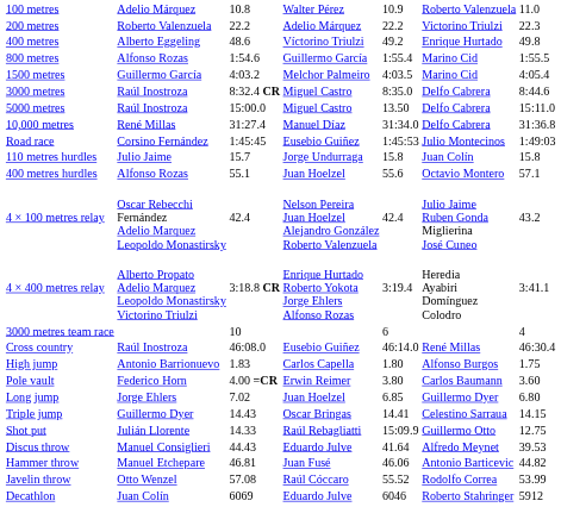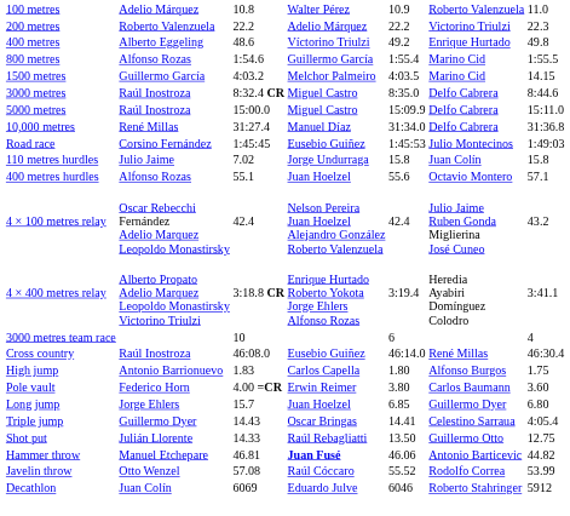 <table>
 <tr>
 <td><a href='#'>100 metres</a></td>
 <td><a href='#'>Adelio Márquez</a><br> </td>
 <td>10.8</td>
 <td><a href='#'>Walter Pérez</a><br> </td>
 <td>10.9</td>
 <td><a href='#'>Roberto Valenzuela</a><br> </td>
 <td>11.0</td>
 </tr>
 <tr>
 <td><a href='#'>200 metres</a></td>
 <td><a href='#'>Roberto Valenzuela</a><br> </td>
 <td>22.2</td>
 <td><a href='#'>Adelio Márquez</a><br> </td>
 <td>22.2</td>
 <td><a href='#'>Victorino Triulzi</a><br> </td>
 <td>22.3</td>
 </tr>
 <tr>
 <td><a href='#'>400 metres</a></td>
 <td><a href='#'>Alberto Eggeling</a><br> </td>
 <td>48.6</td>
 <td><a href='#'>Víctorino Triulzi</a><br> </td>
 <td>49.2</td>
 <td><a href='#'>Enrique Hurtado</a><br> </td>
 <td>49.8</td>
 </tr>
 <tr>
 <td><a href='#'>800 metres</a></td>
 <td><a href='#'>Alfonso Rozas</a><br> </td>
 <td>1:54.6</td>
 <td><a href='#'>Guillermo García</a><br> </td>
 <td>1:55.4</td>
 <td><a href='#'>Marino Cid</a><br> </td>
 <td>1:55.5</td>
 </tr>
 <tr>
 <td><a href='#'>1500 metres</a></td>
 <td><a href='#'>Guillermo García</a><br> </td>
 <td>4:03.2</td>
 <td><a href='#'>Melchor Palmeiro</a><br> </td>
 <td>4:03.5</td>
 <td><a href='#'>Marino Cid</a><br> </td>
-<td>4:05.4</td>
+<td>14.15</td>
 </tr>
 <tr>
 <td><a href='#'>3000 metres</a></td>
 <td><a href='#'>Raúl Inostroza</a><br> </td>
 <td>8:32.4 <strong>CR</strong></td>
 <td><a href='#'>Miguel Castro</a><br> </td>
 <td>8:35.0</td>
 <td><a href='#'>Delfo Cabrera</a><br> </td>
 <td>8:44.6</td>
 </tr>
 <tr>
 <td><a href='#'>5000 metres</a></td>
 <td><a href='#'>Raúl Inostroza</a><br> </td>
 <td>15:00.0</td>
 <td><a href='#'>Miguel Castro</a><br> </td>
-<td>13.50</td>
+<td>15:09.9</td>
 <td><a href='#'>Delfo Cabrera</a><br> </td>
 <td>15:11.0</td>
 </tr>
 <tr>
 <td><a href='#'>10,000 metres</a></td>
 <td><a href='#'>René Millas</a><br> </td>
 <td>31:27.4</td>
 <td><a href='#'>Manuel Díaz</a><br> </td>
 <td>31:34.0</td>
 <td><a href='#'>Delfo Cabrera</a><br> </td>
 <td>31:36.8</td>
 </tr>
 <tr>
 <td><a href='#'>Road race</a></td>
 <td><a href='#'>Corsino Fernández</a><br> </td>
 <td>1:45:45</td>
 <td><a href='#'>Eusebio Guiñez</a><br> </td>
 <td>1:45:53</td>
 <td><a href='#'>Julio Montecinos</a><br> </td>
 <td>1:49:03</td>
 </tr>
 <tr>
 <td><a href='#'>110 metres hurdles</a></td>
 <td><a href='#'>Julio Jaime</a><br> </td>
-<td>15.7</td>
+<td>7.02</td>
 <td><a href='#'>Jorge Undurraga</a><br> </td>
 <td>15.8</td>
 <td><a href='#'>Juan Colín</a><br> </td>
 <td>15.8</td>
 </tr>
 <tr>
 <td><a href='#'>400 metres hurdles</a></td>
 <td><a href='#'>Alfonso Rozas</a><br> </td>
 <td>55.1</td>
 <td><a href='#'>Juan Hoelzel</a><br> </td>
 <td>55.6</td>
 <td><a href='#'>Octavio Montero</a><br> </td>
 <td>57.1</td>
 </tr>
 <tr>
 <td><a href='#'>4 × 100 metres relay</a></td>
 <td><br><a href='#'>Oscar Rebecchi</a><br>Fernández<br><a href='#'>Adelio Marquez</a><br><a href='#'>Leopoldo Monastirsky</a></td>
 <td>42.4</td>
 <td><br><a href='#'>Nelson Pereira</a><br><a href='#'>Juan Hoelzel</a><br><a href='#'>Alejandro González</a><br><a href='#'>Roberto Valenzuela</a></td>
 <td>42.4</td>
 <td><br><a href='#'>Julio Jaime</a><br><a href='#'>Ruben Gonda</a><br>Miglierina<br><a href='#'>José Cuneo</a></td>
 <td>43.2</td>
 </tr>
 <tr>
 <td><a href='#'>4 × 400 metres relay</a></td>
 <td><br><a href='#'>Alberto Propato</a><br><a href='#'>Adelio Marquez</a><br><a href='#'>Leopoldo Monastirsky</a><br><a href='#'>Victorino Triulzi</a></td>
 <td>3:18.8 <strong>CR</strong></td>
 <td><br><a href='#'>Enrique Hurtado</a><br><a href='#'>Roberto Yokota</a><br><a href='#'>Jorge Ehlers</a><br><a href='#'>Alfonso Rozas</a></td>
 <td>3:19.4</td>
 <td><br>Heredia<br>Ayabiri<br>Domínguez<br>Colodro</td>
 <td>3:41.1</td>
 </tr>
 <tr>
 <td><a href='#'>3000 metres team race</a></td>
 <td></td>
 <td>10</td>
 <td></td>
 <td>6</td>
 <td></td>
 <td>4</td>
 </tr>
 <tr>
 <td><a href='#'>Cross country</a></td>
 <td><a href='#'>Raúl Inostroza</a><br> </td>
 <td>46:08.0</td>
 <td><a href='#'>Eusebio Guiñez</a><br> </td>
 <td>46:14.0</td>
 <td><a href='#'>René Millas</a><br> </td>
 <td>46:30.4</td>
 </tr>
 <tr>
 <td><a href='#'>High jump</a></td>
 <td><a href='#'>Antonio Barrionuevo</a><br> </td>
 <td>1.83</td>
 <td><a href='#'>Carlos Capella</a><br> </td>
 <td>1.80</td>
 <td><a href='#'>Alfonso Burgos</a><br> </td>
 <td>1.75</td>
 </tr>
 <tr>
 <td><a href='#'>Pole vault</a></td>
 <td><a href='#'>Federico Horn</a><br> </td>
 <td>4.00 <strong>=CR</strong></td>
 <td><a href='#'>Erwin Reimer</a><br> </td>
 <td>3.80</td>
 <td><a href='#'>Carlos Baumann</a><br> </td>
 <td>3.60</td>
 </tr>
 <tr>
 <td><a href='#'>Long jump</a></td>
 <td><a href='#'>Jorge Ehlers</a><br> </td>
-<td>7.02</td>
+<td>15.7</td>
 <td><a href='#'>Juan Hoelzel</a><br> </td>
 <td>6.85</td>
 <td><a href='#'>Guillermo Dyer</a><br> </td>
 <td>6.80</td>
 </tr>
 <tr>
 <td><a href='#'>Triple jump</a></td>
 <td><a href='#'>Guillermo Dyer</a><br> </td>
 <td>14.43</td>
 <td><a href='#'>Oscar Bringas</a><br> </td>
 <td>14.41</td>
 <td><a href='#'>Celestino Sarraua</a><br> </td>
-<td>14.15</td>
+<td>4:05.4</td>
 </tr>
 <tr>
 <td><a href='#'>Shot put</a></td>
 <td><a href='#'>Julián Llorente</a><br> </td>
 <td>14.33</td>
 <td><a href='#'>Raúl Rebagliatti</a><br> </td>
-<td>15:09.9</td>
+<td>13.50</td>
 <td><a href='#'>Guillermo Otto</a><br> </td>
 <td>12.75</td>
-</tr>
-<tr>
-<td><a href='#'>Discus throw</a></td>
-<td><a href='#'>Manuel Consiglieri</a><br> </td>
-<td>44.43</td>
-<td><a href='#'>Eduardo Julve</a><br> </td>
-<td>41.64</td>
-<td><a href='#'>Alfredo Meynet</a><br> </td>
-<td>39.53</td>
 </tr>
 <tr>
 <td><a href='#'>Hammer throw</a></td>
 <td><a href='#'>Manuel Etchepare</a><br> </td>
 <td>46.81</td>
-<td><a href='#'>Juan Fusé</a><br> </td>
+<td><strong><a href='#'>Juan Fusé</a><br> </strong></td>
 <td>46.06</td>
 <td><a href='#'>Antonio Barticevic</a><br> </td>
 <td>44.82</td>
 </tr>
 <tr>
 <td><a href='#'>Javelin throw</a></td>
 <td><a href='#'>Otto Wenzel</a><br> </td>
 <td>57.08</td>
 <td><a href='#'>Raúl Cóccaro</a><br> </td>
 <td>55.52</td>
 <td><a href='#'>Rodolfo Correa</a><br> </td>
 <td>53.99</td>
 </tr>
 <tr>
 <td><a href='#'>Decathlon</a></td>
 <td><a href='#'>Juan Colín</a><br> </td>
 <td>6069</td>
 <td><a href='#'>Eduardo Julve</a><br> </td>
 <td>6046</td>
 <td><a href='#'>Roberto Stahringer</a><br> </td>
 <td>5912</td>
 </tr>
 </table>
